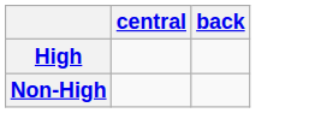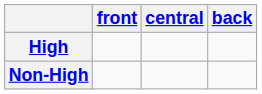 <table class="wikitable" style="text-align: center">
 <tr>
 <th></th>
+<th><a href='#'>front</a></th>
 <th><a href='#'>central</a></th>
 <th><a href='#'>back</a></th>
 </tr>
 <tr>
 <th><a href='#'>High</a></th>
 <td></td>
 <td></td>
+<td></td>
 </tr>
 <tr>
 <th><a href='#'>Non-High</a></th>
 <td></td>
 <td></td>
+<td></td>
 </tr>
 </table>
